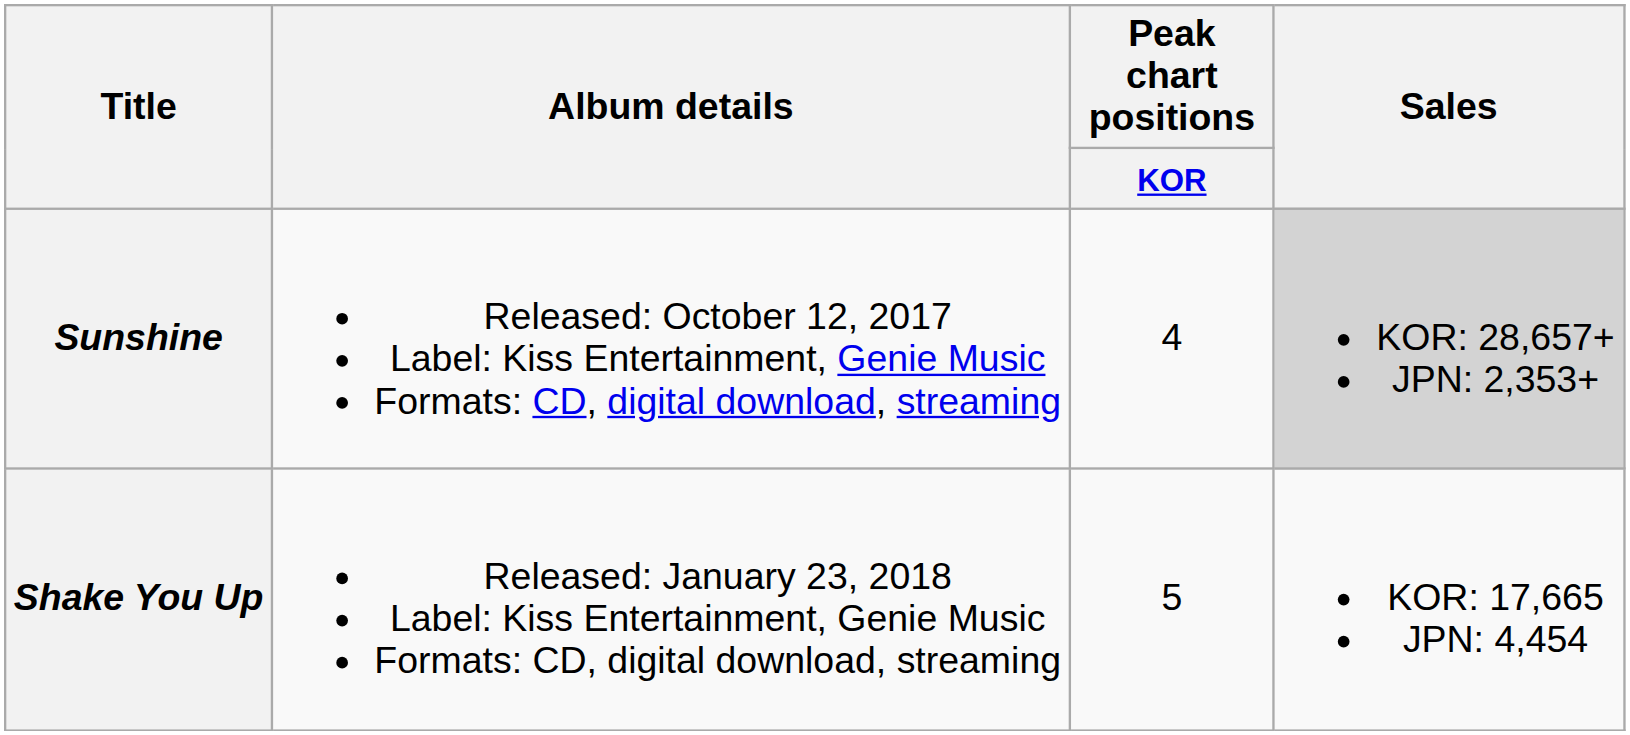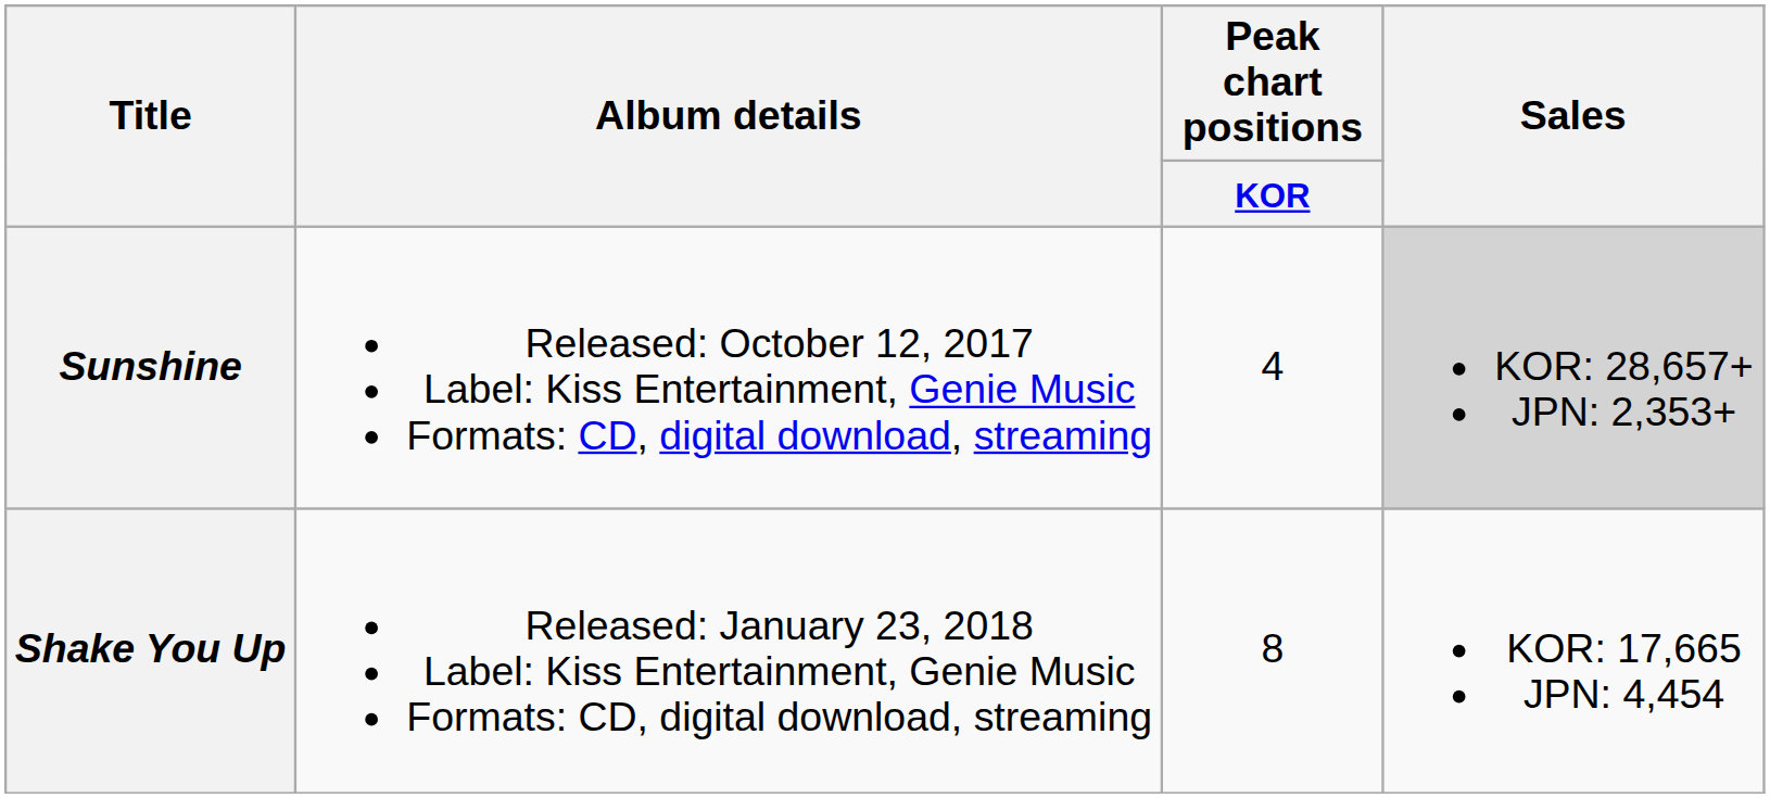 <table class="wikitable plainrowheaders" style="text-align:center;">
 <tr>
 <th scope="col" rowspan="2">Title</th>
 <th scope="col" rowspan="2">Album details</th>
 <th scope="col" style="width:5em;">Peak chart positions</th>
 <th scope="col" rowspan="2">Sales</th>
 </tr>
 <tr>
 <th><small><a href='#'>KOR</a></small><br></th>
 </tr>
 <tr>
 <th scope="row"><em>Sunshine</em></th>
 <td><br><ul><li>Released: October 12, 2017</li><li>Label: Kiss Entertainment, <a href='#'>Genie Music</a></li><li>Formats: <a href='#'>CD</a>, <a href='#'>digital download</a>, <a href='#'>streaming</a></li></ul></td>
 <td>4</td>
 <td style="background: lightgrey;"><br><ul><li>KOR: 28,657+</li><li>JPN: 2,353+</li></ul></td>
 </tr>
 <tr>
 <th scope="row"><em>Shake You Up</em></th>
 <td><br><ul><li>Released: January 23, 2018</li><li>Label: Kiss Entertainment, Genie Music</li><li>Formats: CD, digital download, streaming</li></ul></td>
-<td>5</td>
+<td>8</td>
 <td><br><ul><li>KOR: 17,665</li><li>JPN: 4,454</li></ul></td>
 </tr>
 </table>
